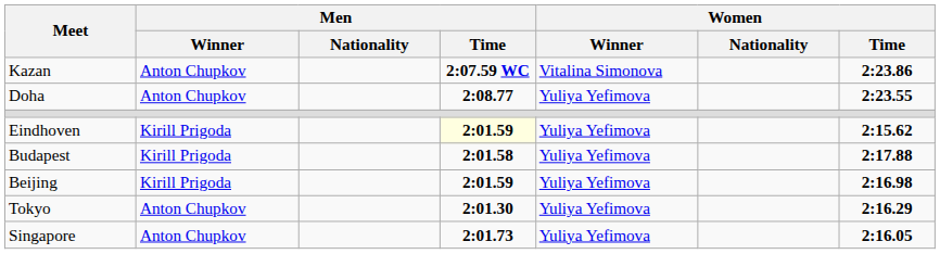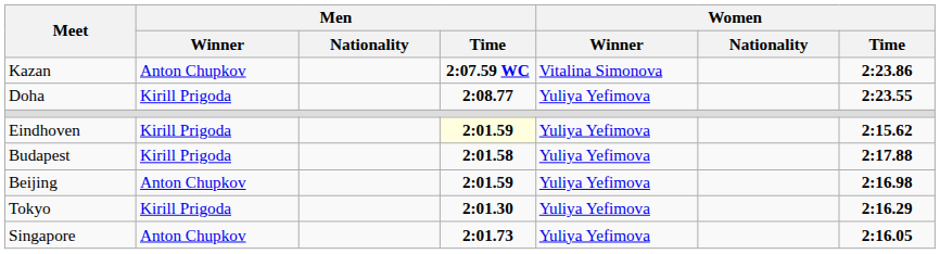 <table class="wikitable">
 <tr>
 <th width=120 rowspan=2>Meet</th>
 <th colspan=3>Men</th>
 <th colspan=3>Women</th>
 </tr>
 <tr>
 <th width=150>Winner</th>
 <th width=130>Nationality</th>
 <th width=85>Time</th>
 <th width=150>Winner</th>
 <th width=130>Nationality</th>
 <th width=85>Time</th>
 </tr>
 <tr>
 <td>Kazan</td>
 <td><a href='#'>Anton Chupkov</a></td>
 <td></td>
 <td align=center><strong>2:07.59 <a href='#'>WC</a></strong></td>
 <td><a href='#'>Vitalina Simonova</a></td>
 <td></td>
 <td align=center><strong>2:23.86</strong></td>
 </tr>
 <tr>
 <td>Doha</td>
-<td><a href='#'>Anton Chupkov</a></td>
+<td><a href='#'>Kirill Prigoda</a></td>
 <td></td>
 <td align=center><strong>2:08.77</strong></td>
 <td><a href='#'>Yuliya Yefimova</a></td>
 <td></td>
 <td align=center><strong>2:23.55</strong></td>
 </tr>
 <tr bgcolor=#DDDDDD>
 <td colspan=7></td>
 </tr>
 <tr>
 <td>Eindhoven</td>
 <td><a href='#'>Kirill Prigoda</a></td>
 <td></td>
 <td align=center style="background: lightyellow;"><strong>2:01.59</strong></td>
 <td><a href='#'>Yuliya Yefimova</a></td>
 <td></td>
 <td align=center><strong>2:15.62</strong></td>
 </tr>
 <tr>
 <td>Budapest</td>
 <td><a href='#'>Kirill Prigoda</a></td>
 <td></td>
 <td align=center><strong>2:01.58</strong></td>
 <td><a href='#'>Yuliya Yefimova</a></td>
 <td></td>
 <td align=center><strong>2:17.88</strong></td>
 </tr>
 <tr>
 <td>Beijing</td>
-<td><a href='#'>Kirill Prigoda</a></td>
+<td><a href='#'>Anton Chupkov</a></td>
 <td></td>
 <td align=center><strong>2:01.59</strong></td>
 <td><a href='#'>Yuliya Yefimova</a></td>
 <td></td>
 <td align=center><strong>2:16.98</strong></td>
 </tr>
 <tr>
 <td>Tokyo</td>
-<td><a href='#'>Anton Chupkov</a></td>
+<td><a href='#'>Kirill Prigoda</a></td>
 <td></td>
 <td align=center><strong>2:01.30</strong></td>
 <td><a href='#'>Yuliya Yefimova</a></td>
 <td></td>
 <td align=center><strong>2:16.29</strong></td>
 </tr>
 <tr>
 <td>Singapore</td>
 <td><a href='#'>Anton Chupkov</a></td>
 <td></td>
 <td align=center><strong>2:01.73</strong></td>
 <td><a href='#'>Yuliya Yefimova</a></td>
 <td></td>
 <td align=center><strong>2:16.05</strong></td>
 </tr>
 </table>
